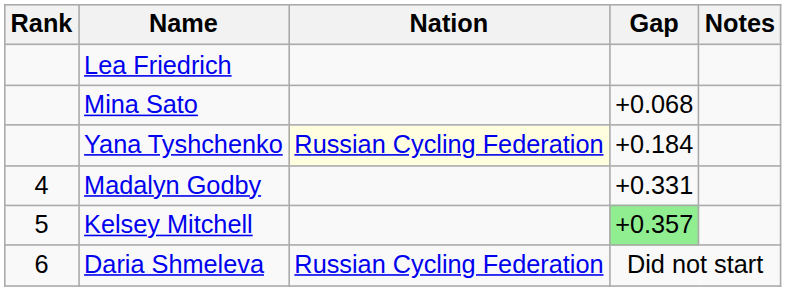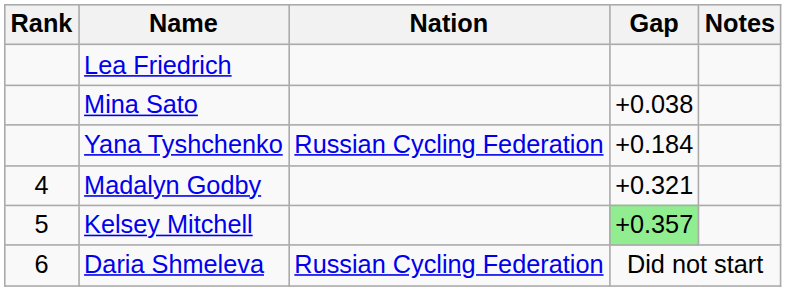 <table class="wikitable sortable" style="text-align:center">
 <tr>
 <th>Rank</th>
 <th>Name</th>
 <th>Nation</th>
 <th>Gap</th>
 <th>Notes</th>
 </tr>
 <tr>
 <td></td>
 <td align=left><a href='#'>Lea Friedrich</a></td>
 <td align=left></td>
 <td></td>
 <td></td>
 </tr>
 <tr>
 <td></td>
 <td align=left><a href='#'>Mina Sato</a></td>
 <td align=left></td>
-<td>+0.068</td>
+<td>+0.038</td>
 <td></td>
 </tr>
 <tr>
 <td></td>
 <td align=left><a href='#'>Yana Tyshchenko</a></td>
-<td align=left style="background: lightyellow;"><a href='#'>Russian Cycling Federation</a></td>
+<td align=left><a href='#'>Russian Cycling Federation</a></td>
 <td>+0.184</td>
 <td></td>
 </tr>
 <tr>
 <td>4</td>
 <td align=left><a href='#'>Madalyn Godby</a></td>
 <td align=left></td>
-<td>+0.331</td>
+<td>+0.321</td>
 <td></td>
 </tr>
 <tr>
 <td>5</td>
 <td align=left><a href='#'>Kelsey Mitchell</a></td>
 <td align=left></td>
 <td style="background: lightgreen;">+0.357</td>
 <td></td>
 </tr>
 <tr>
 <td>6</td>
 <td align=left><a href='#'>Daria Shmeleva</a></td>
 <td align=left><a href='#'>Russian Cycling Federation</a></td>
 <td colspan=2>Did not start</td>
 </tr>
 </table>
